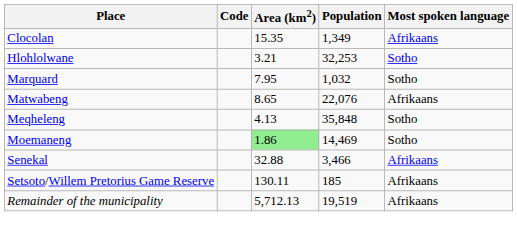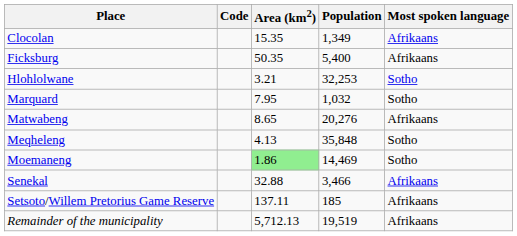 <table class="wikitable sortable">
 <tr>
 <th>Place</th>
 <th>Code</th>
 <th>Area (km<sup>2</sup>)</th>
 <th>Population</th>
 <th>Most spoken language</th>
 </tr>
 <tr>
 <td><a href='#'>Clocolan</a></td>
 <td></td>
 <td>15.35</td>
 <td>1,349</td>
 <td><a href='#'>Afrikaans</a></td>
+</tr>
+<tr>
+<td><a href='#'>Ficksburg</a></td>
+<td></td>
+<td>50.35</td>
+<td>5,400</td>
+<td>Afrikaans</td>
 </tr>
 <tr>
 <td><a href='#'>Hlohlolwane</a></td>
 <td></td>
 <td>3.21</td>
 <td>32,253</td>
 <td><a href='#'>Sotho</a></td>
 </tr>
 <tr>
 <td><a href='#'>Marquard</a></td>
 <td></td>
 <td>7.95</td>
 <td>1,032</td>
 <td>Sotho</td>
 </tr>
 <tr>
 <td><a href='#'>Matwabeng</a></td>
 <td></td>
 <td>8.65</td>
-<td>22,076</td>
+<td>20,276</td>
 <td>Afrikaans</td>
 </tr>
 <tr>
 <td><a href='#'>Meqheleng</a></td>
 <td></td>
 <td>4.13</td>
 <td>35,848</td>
 <td>Sotho</td>
 </tr>
 <tr>
 <td><a href='#'>Moemaneng</a></td>
 <td></td>
 <td style="background: lightgreen;">1.86</td>
 <td>14,469</td>
 <td>Sotho</td>
 </tr>
 <tr>
 <td><a href='#'>Senekal</a></td>
 <td></td>
 <td>32.88</td>
 <td>3,466</td>
 <td><a href='#'>Afrikaans</a></td>
 </tr>
 <tr>
 <td><a href='#'>Setsoto</a>/<a href='#'>Willem Pretorius Game Reserve</a></td>
 <td></td>
-<td>130.11</td>
+<td>137.11</td>
 <td>185</td>
 <td>Afrikaans</td>
 </tr>
 <tr>
 <td><em>Remainder of the municipality</em></td>
 <td></td>
 <td>5,712.13</td>
 <td>19,519</td>
 <td>Afrikaans</td>
 </tr>
 </table>
